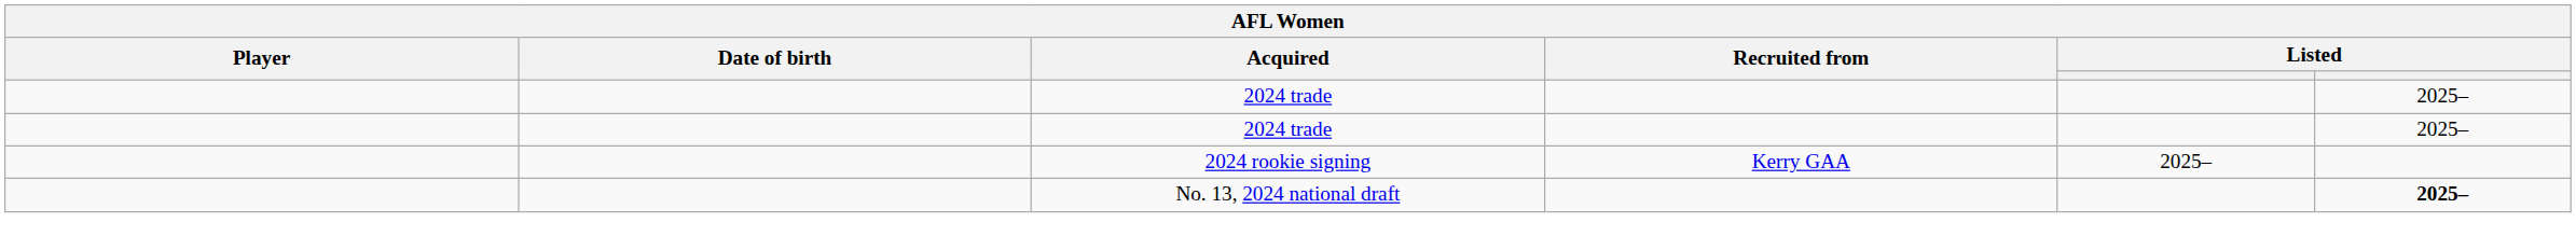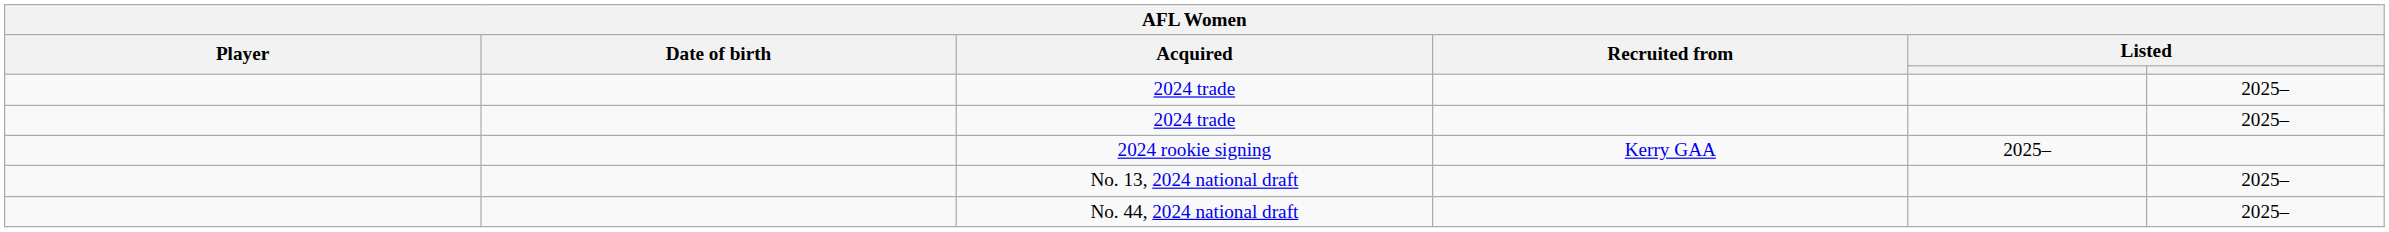 <table class="wikitable sortable" style="text-align:center; width:100%;">
 <tr>
 <th colspan=6>AFL Women</th>
 </tr>
 <tr>
 <th rowspan="2" style="width:10%">Player</th>
 <th rowspan="2" style="width:10%">Date of birth</th>
 <th rowspan="2" style="width:10%">Acquired</th>
 <th rowspan="2" style="width:10%">Recruited from</th>
 <th colspan="2" style="width:10%">Listed</th>
 </tr>
 <tr>
 <th style="width=5%;"></th>
 <th style="width=5%;"></th>
 </tr>
 <tr>
 <td align=left></td>
 <td></td>
 <td><a href='#'>2024 trade</a></td>
 <td></td>
 <td></td>
 <td>2025–</td>
 </tr>
 <tr>
 <td align=left></td>
 <td></td>
 <td><a href='#'>2024 trade</a></td>
 <td></td>
 <td></td>
 <td>2025–</td>
 </tr>
 <tr>
 <td align=left></td>
 <td></td>
 <td><a href='#'>2024 rookie signing</a></td>
 <td><a href='#'>Kerry GAA</a></td>
 <td>2025–</td>
 <td></td>
 </tr>
 <tr>
 <td align=left></td>
 <td></td>
 <td>No. 13, <a href='#'>2024 national draft</a></td>
 <td></td>
 <td></td>
-<td><strong>2025–</strong></td>
+<td>2025–</td>
+</tr>
+<tr>
+<td align=left></td>
+<td></td>
+<td>No. 44, <a href='#'>2024 national draft</a></td>
+<td></td>
+<td></td>
+<td>2025–</td>
 </tr>
 </table>
